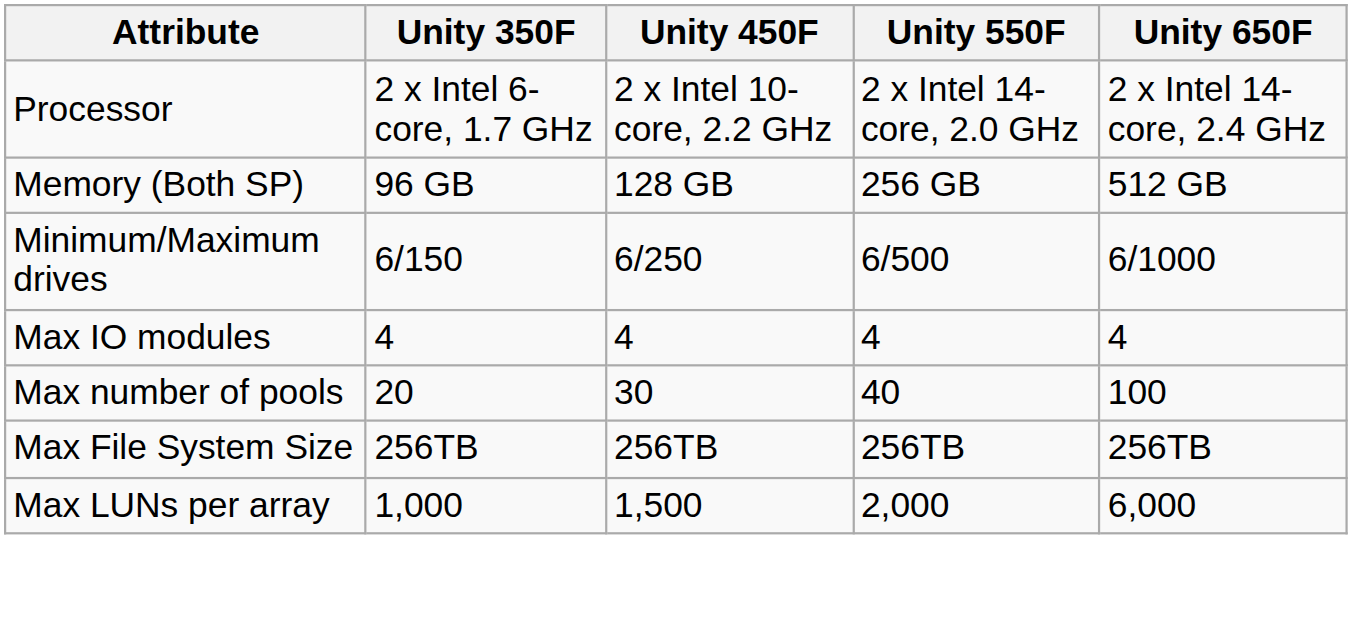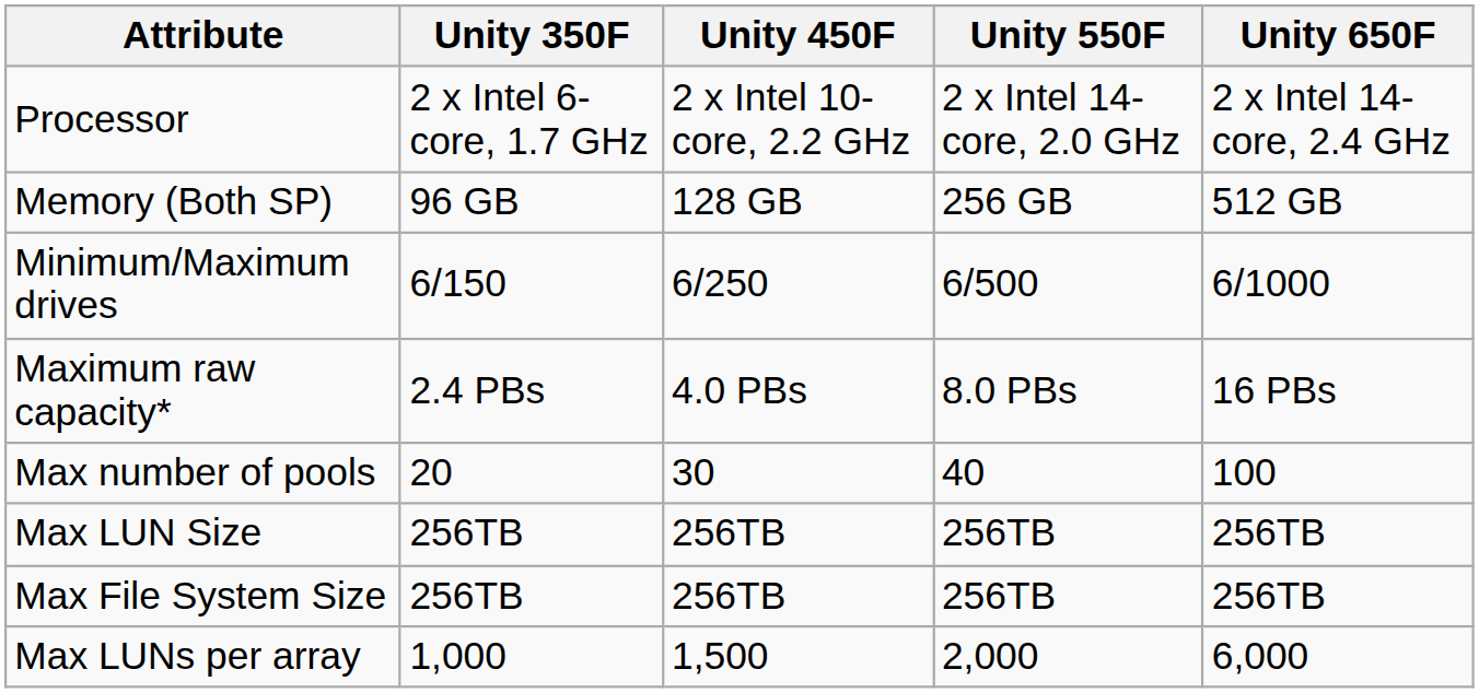 <table class="wikitable">
 <tr>
 <th>Attribute</th>
 <th>Unity 350F</th>
 <th>Unity 450F</th>
 <th>Unity 550F</th>
 <th>Unity 650F</th>
 </tr>
 <tr>
 <td>Processor</td>
 <td>2 x Intel 6-core, 1.7 GHz</td>
 <td>2 x Intel 10-core, 2.2 GHz</td>
 <td>2 x Intel 14-core, 2.0 GHz</td>
 <td>2 x Intel 14-core, 2.4 GHz</td>
 </tr>
 <tr>
 <td>Memory (Both SP)</td>
 <td>96 GB</td>
 <td>128 GB</td>
 <td>256 GB</td>
 <td>512 GB</td>
 </tr>
 <tr>
 <td>Minimum/Maximum drives</td>
 <td>6/150</td>
 <td>6/250</td>
 <td>6/500</td>
 <td>6/1000</td>
 </tr>
 <tr>
-<td>Max IO modules</td>
-<td>4</td>
-<td>4</td>
-<td>4</td>
-<td>4</td>
+<td>Maximum raw capacity*</td>
+<td>2.4 PBs</td>
+<td>4.0 PBs</td>
+<td>8.0 PBs</td>
+<td>16 PBs</td>
 </tr>
 <tr>
 <td>Max number of pools</td>
 <td>20</td>
 <td>30</td>
 <td>40</td>
 <td>100</td>
+</tr>
+<tr>
+<td>Max LUN Size</td>
+<td>256TB</td>
+<td>256TB</td>
+<td>256TB</td>
+<td>256TB</td>
 </tr>
 <tr>
 <td>Max File System Size</td>
 <td>256TB</td>
 <td>256TB</td>
 <td>256TB</td>
 <td>256TB</td>
 </tr>
 <tr>
 <td>Max LUNs per array</td>
 <td>1,000</td>
 <td>1,500</td>
 <td>2,000</td>
 <td>6,000</td>
 </tr>
 </table>
